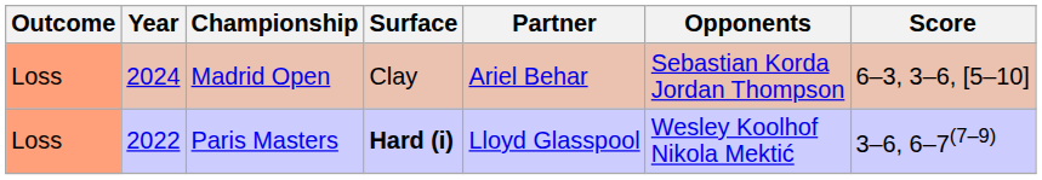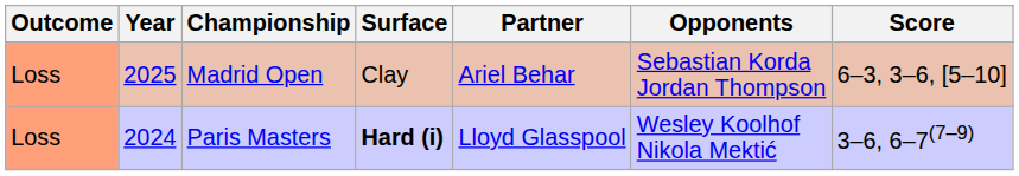 <table class="sortable wikitable">
 <tr>
 <th>Outcome</th>
 <th>Year</th>
 <th>Championship</th>
 <th>Surface</th>
 <th>Partner</th>
 <th>Opponents</th>
 <th class="unsortable">Score</th>
 </tr>
 <tr bgcolor= EBC2AF>
 <td style="background:#ffa07a;">Loss</td>
-<td><a href='#'>2024</a></td>
+<td><a href='#'>2025</a></td>
 <td><a href='#'>Madrid Open</a></td>
 <td>Clay</td>
 <td> <a href='#'>Ariel Behar</a></td>
 <td> <a href='#'>Sebastian Korda</a> <br> <a href='#'>Jordan Thompson</a></td>
 <td>6–3, 3–6, [5–10]</td>
 </tr>
 <tr style="background:#ccf;">
 <td style="background:#ffa07a;">Loss</td>
-<td><a href='#'>2022</a></td>
+<td><a href='#'>2024</a></td>
 <td><a href='#'>Paris Masters</a></td>
 <td><strong>Hard (i)</strong></td>
 <td> <a href='#'>Lloyd Glasspool</a></td>
 <td> <a href='#'>Wesley Koolhof</a><br> <a href='#'>Nikola Mektić</a></td>
 <td>3–6, 6–7<sup>(7–9)</sup></td>
 </tr>
 </table>
